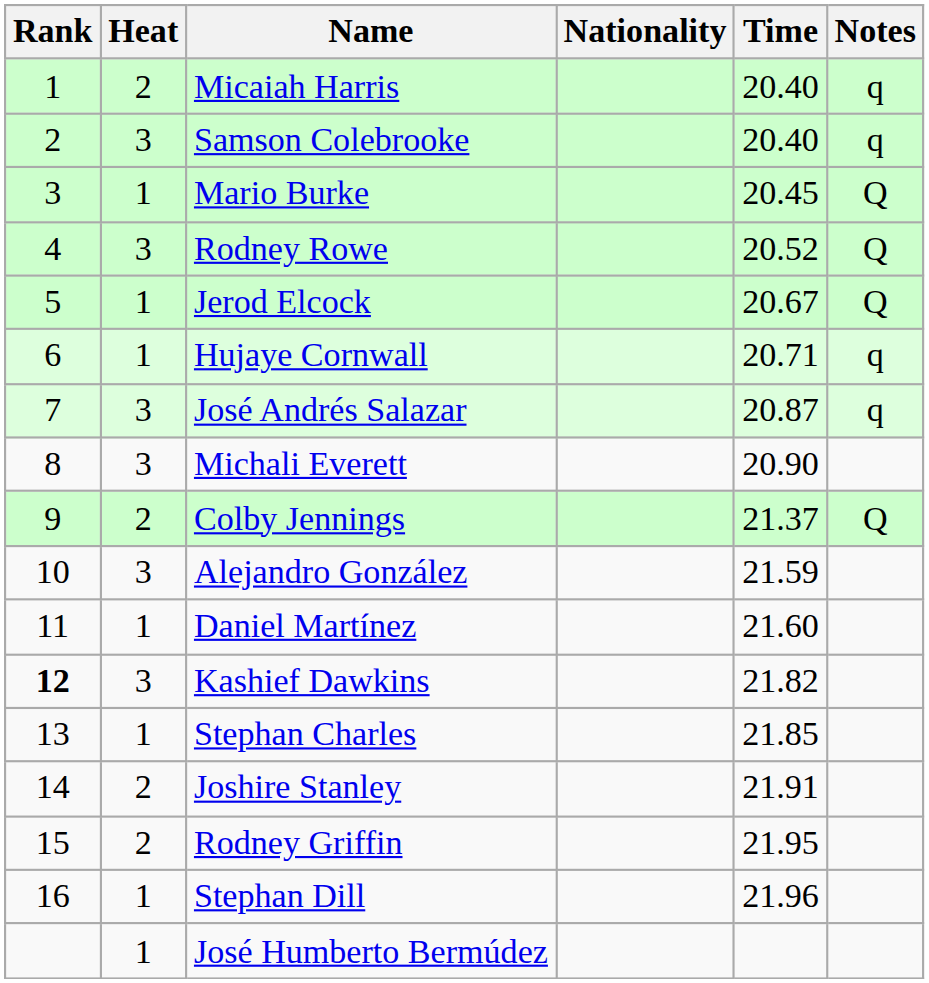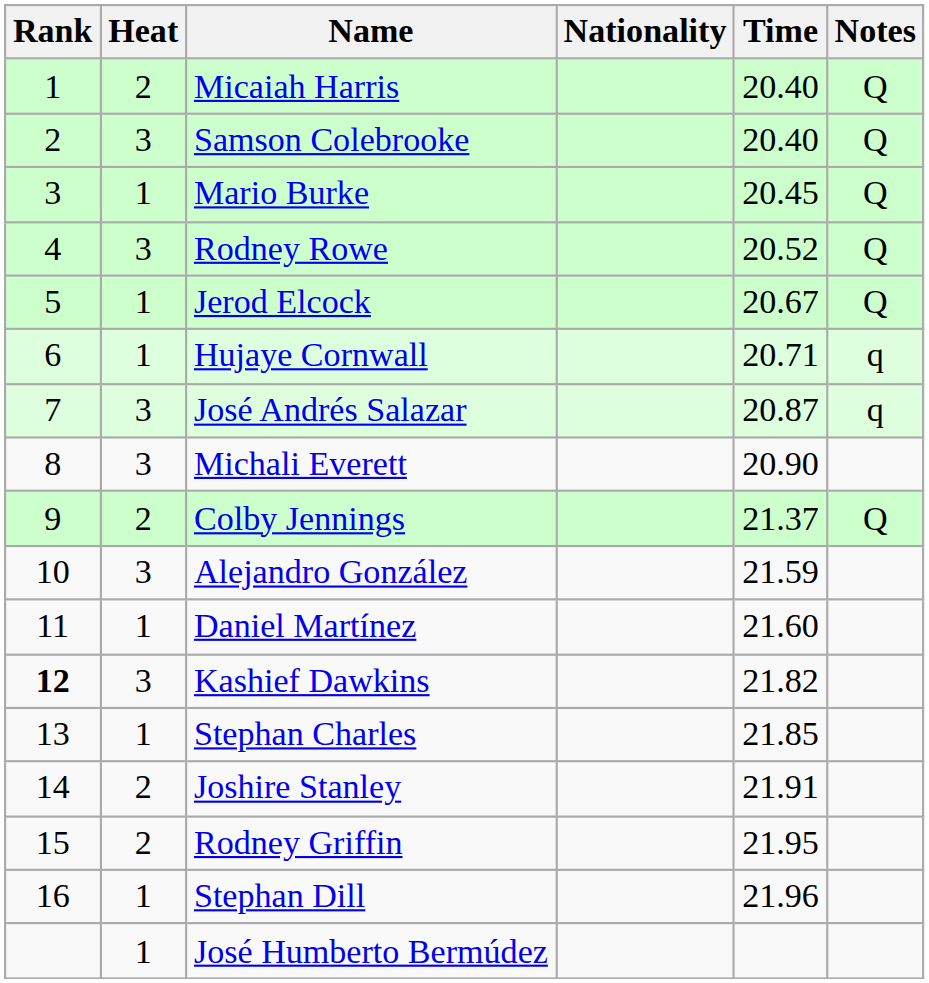 <table class="wikitable sortable" style="text-align:center">
 <tr>
 <th>Rank</th>
 <th>Heat</th>
 <th>Name</th>
 <th>Nationality</th>
 <th>Time</th>
 <th>Notes</th>
 </tr>
 <tr bgcolor=ccffcc>
 <td>1</td>
 <td>2</td>
 <td align=left><a href='#'>Micaiah Harris</a></td>
 <td align=left></td>
 <td>20.40</td>
-<td>q</td>
+<td>Q</td>
 </tr>
 <tr bgcolor=ccffcc>
 <td>2</td>
 <td>3</td>
 <td align=left><a href='#'>Samson Colebrooke</a></td>
 <td align=left></td>
 <td>20.40</td>
-<td>q</td>
+<td>Q</td>
 </tr>
 <tr bgcolor=ccffcc>
 <td>3</td>
 <td>1</td>
 <td align=left><a href='#'>Mario Burke</a></td>
 <td align=left></td>
 <td>20.45</td>
 <td>Q</td>
 </tr>
 <tr bgcolor=ccffcc>
 <td>4</td>
 <td>3</td>
 <td align=left><a href='#'>Rodney Rowe</a></td>
 <td align=left></td>
 <td>20.52</td>
 <td>Q</td>
 </tr>
 <tr bgcolor=ccffcc>
 <td>5</td>
 <td>1</td>
 <td align=left><a href='#'>Jerod Elcock</a></td>
 <td align=left></td>
 <td>20.67</td>
 <td>Q</td>
 </tr>
 <tr bgcolor=ddffdd>
 <td>6</td>
 <td>1</td>
 <td align=left><a href='#'>Hujaye Cornwall</a></td>
 <td align=left></td>
 <td>20.71</td>
 <td>q</td>
 </tr>
 <tr bgcolor=ddffdd>
 <td>7</td>
 <td>3</td>
 <td align=left><a href='#'>José Andrés Salazar</a></td>
 <td align=left></td>
 <td>20.87</td>
 <td>q</td>
 </tr>
 <tr>
 <td>8</td>
 <td>3</td>
 <td align=left><a href='#'>Michali Everett</a></td>
 <td align=left></td>
 <td>20.90</td>
 <td></td>
 </tr>
 <tr bgcolor=ccffcc>
 <td>9</td>
 <td>2</td>
 <td align=left><a href='#'>Colby Jennings</a></td>
 <td align=left></td>
 <td>21.37</td>
 <td>Q</td>
 </tr>
 <tr>
 <td>10</td>
 <td>3</td>
 <td align=left><a href='#'>Alejandro González</a></td>
 <td align=left></td>
 <td>21.59</td>
 <td></td>
 </tr>
 <tr>
 <td>11</td>
 <td>1</td>
 <td align=left><a href='#'>Daniel Martínez</a></td>
 <td align=left></td>
 <td>21.60</td>
 <td></td>
 </tr>
 <tr>
 <td><strong>12</strong></td>
 <td>3</td>
 <td align=left><a href='#'>Kashief Dawkins</a></td>
 <td align=left></td>
 <td>21.82</td>
 <td></td>
 </tr>
 <tr>
 <td>13</td>
 <td>1</td>
 <td align=left><a href='#'>Stephan Charles</a></td>
 <td align=left></td>
 <td>21.85</td>
 <td></td>
 </tr>
 <tr>
 <td>14</td>
 <td>2</td>
 <td align=left><a href='#'>Joshire Stanley</a></td>
 <td align=left></td>
 <td>21.91</td>
 <td></td>
 </tr>
 <tr>
 <td>15</td>
 <td>2</td>
 <td align=left><a href='#'>Rodney Griffin</a></td>
 <td align=left></td>
 <td>21.95</td>
 <td></td>
 </tr>
 <tr>
 <td>16</td>
 <td>1</td>
 <td align=left><a href='#'>Stephan Dill</a></td>
 <td align=left></td>
 <td>21.96</td>
 <td></td>
 </tr>
 <tr>
 <td></td>
 <td>1</td>
 <td align=left><a href='#'>José Humberto Bermúdez</a></td>
 <td align=left></td>
 <td></td>
 <td></td>
 </tr>
 </table>
